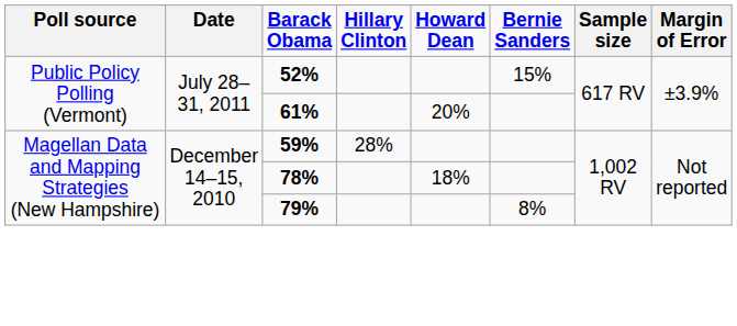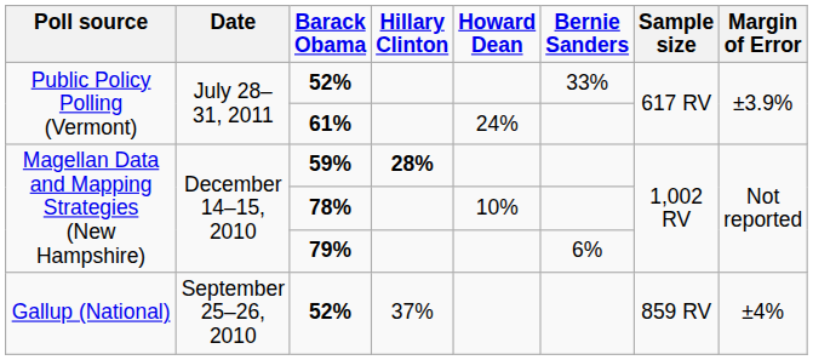 <table class="wikitable" style="text-align:center">
 <tr valign=top>
 <th style="width:150px;">Poll source</th>
 <th>Date</th>
 <td align="center"><strong><a href='#'>Barack<br> Obama</a></strong></td>
 <td align="center"><strong><a href='#'>Hillary<br> Clinton</a></strong></td>
 <td align="center"><strong><a href='#'>Howard<br> Dean</a></strong></td>
 <td align="center"><strong><a href='#'>Bernie<br> Sanders</a></strong></td>
 <th>Sample<br>size</th>
 <th>Margin of Error</th>
 </tr>
 <tr>
 <td rowspan=2><a href='#'>Public Policy Polling</a><br>(Vermont)</td>
 <td rowspan="2" style="text-align:center;">July 28–31, 2011</td>
 <td align=center ><strong>52%</strong></td>
 <td align=center></td>
 <td align=center></td>
-<td align=center>15%</td>
+<td align=center>33%</td>
 <td rowspan="2" style="text-align:center;">617 RV</td>
 <td rowspan="2">±3.9%</td>
 </tr>
 <tr>
 <td align=center ><strong>61%</strong></td>
 <td align=center></td>
-<td align=center>20%</td>
+<td align=center>24%</td>
 <td align=center></td>
 </tr>
 <tr>
 <td rowspan=3><a href='#'>Magellan Data and Mapping Strategies</a><br>(New Hampshire)</td>
 <td rowspan="3" style="text-align:center;">December 14–15, 2010</td>
 <td align=center ><strong>59%</strong></td>
-<td align=center>28%</td>
+<td align=center><strong>28%</strong></td>
 <td align=center></td>
 <td align=center></td>
 <td rowspan="3" style="text-align:center;">1,002 RV</td>
 <td rowspan="3">Not reported</td>
 </tr>
 <tr>
 <td align=center ><strong>78%</strong></td>
 <td align=center></td>
-<td align=center>18%</td>
+<td align=center>10%</td>
 <td align=center></td>
 </tr>
 <tr>
 <td align=center ><strong>79%</strong></td>
 <td align=center></td>
 <td align=center></td>
-<td align=center>8%</td>
+<td align=center>6%</td>
+</tr>
+<tr>
+<td><a href='#'>Gallup (National)</a></td>
+<td align=center>September 25–26, 2010</td>
+<td align=center ><strong>52%</strong></td>
+<td align=center>37%</td>
+<td align=center></td>
+<td align=center></td>
+<td align="center">859 RV</td>
+<td>±4%</td>
 </tr>
 </table>
